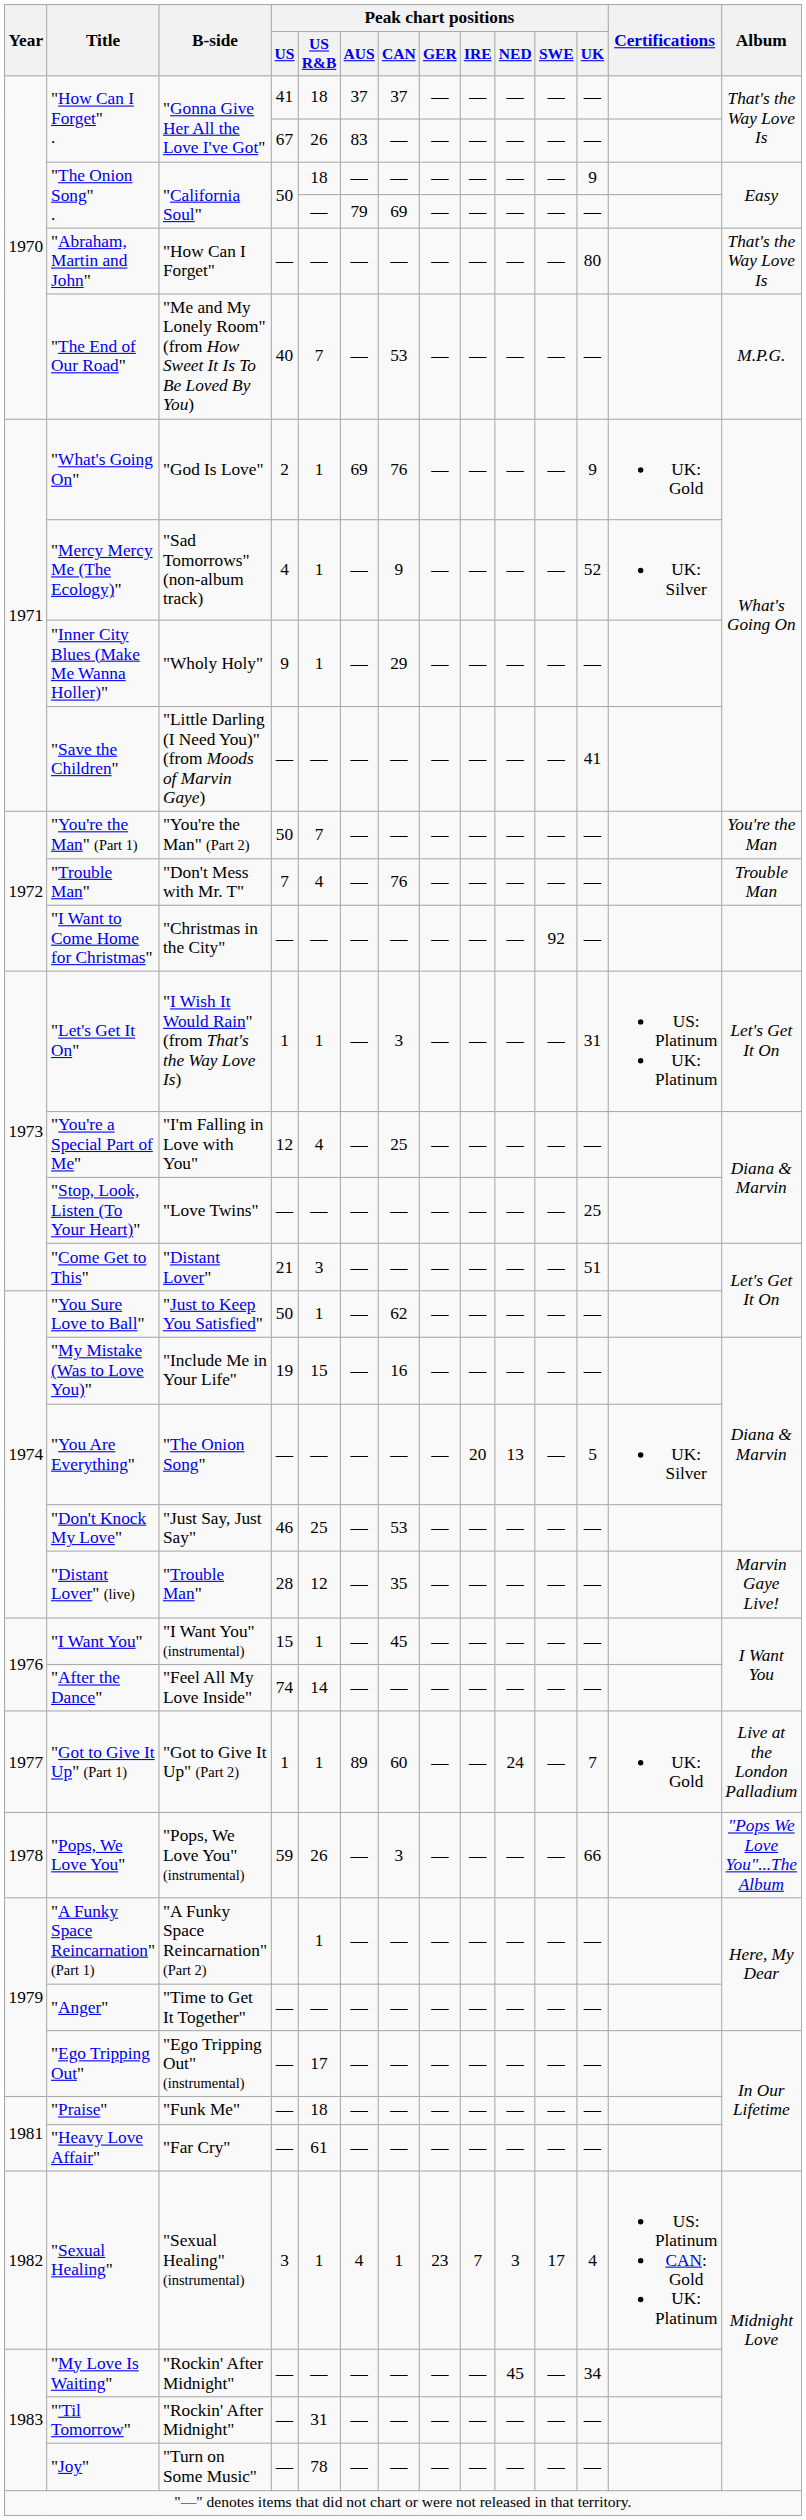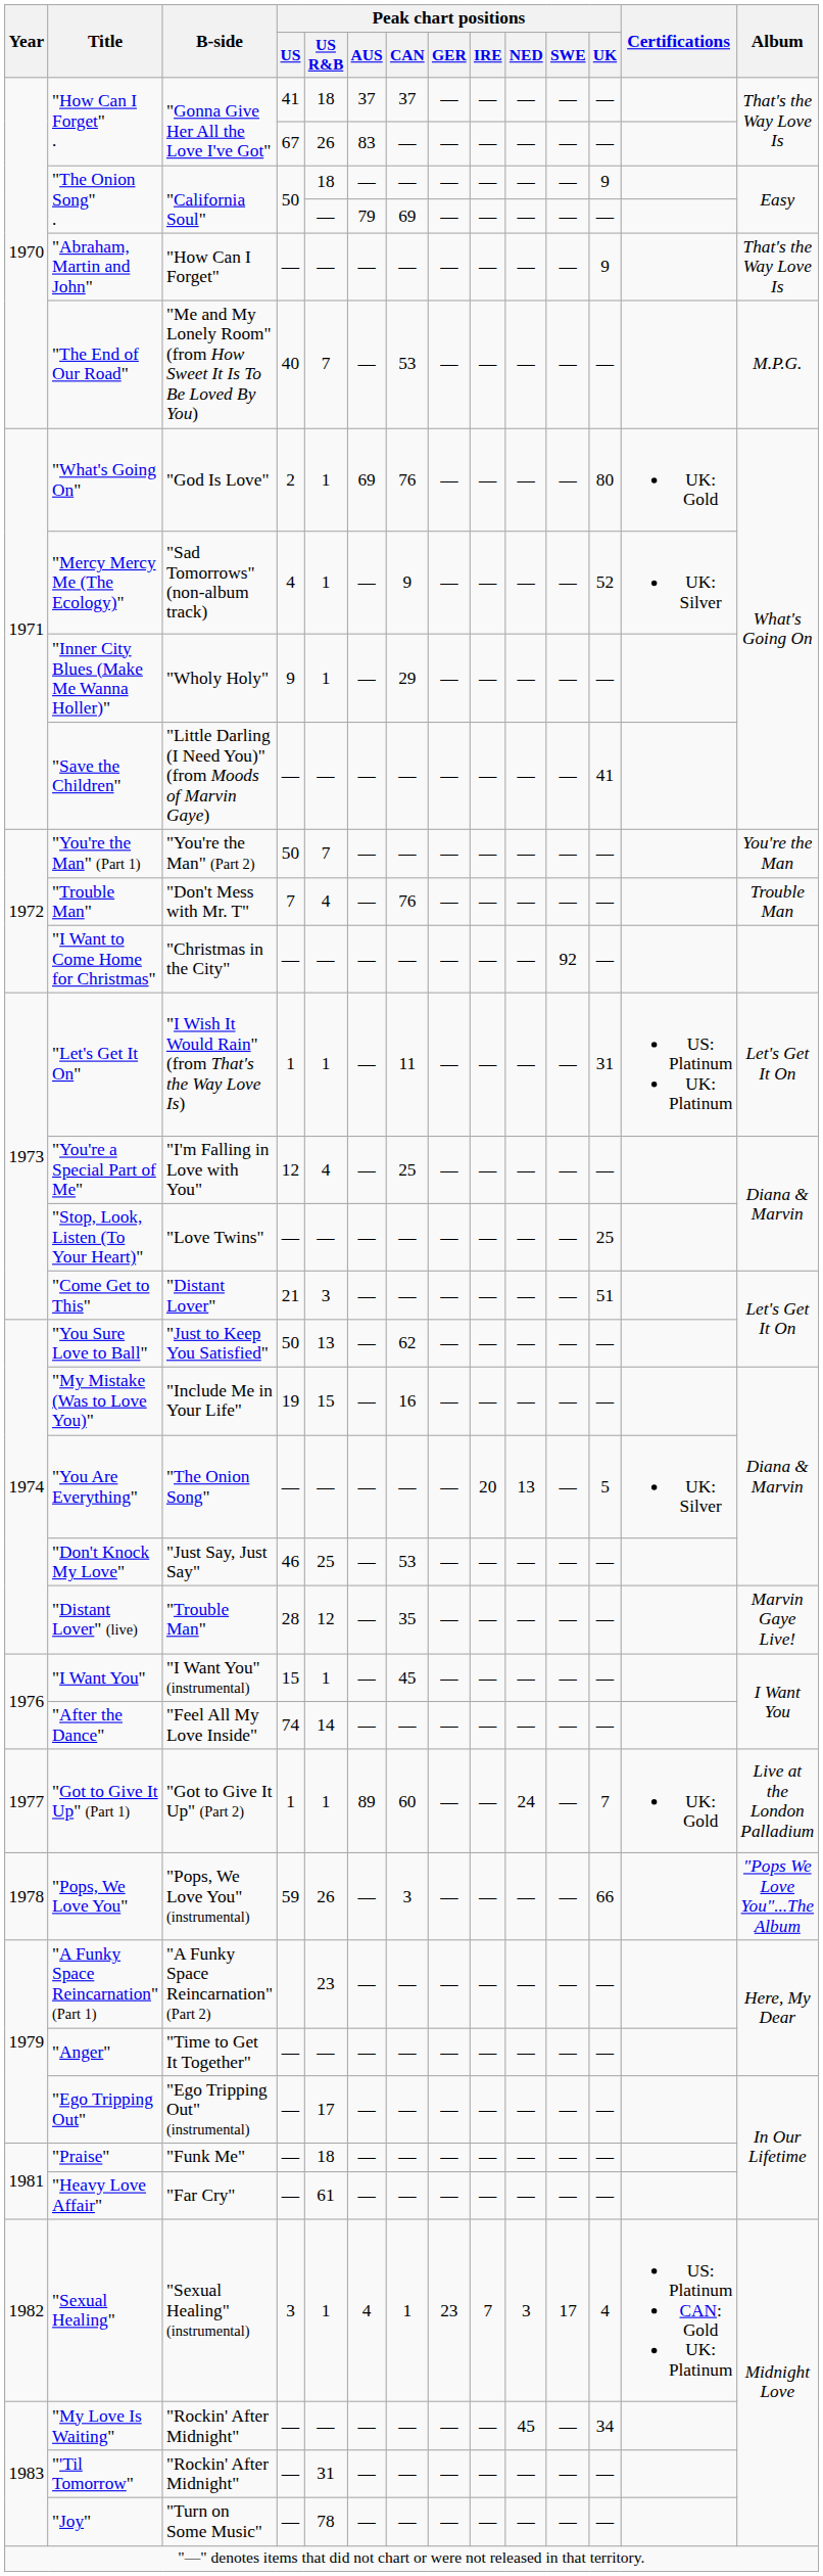 <table class="wikitable" style="text-align:center;">
 <tr>
 <th rowspan="2" style="width:2em;">Year</th>
 <th rowspan="2" style="width:20em;">Title</th>
 <th rowspan="2" style="width:20em;">B-side</th>
 <th colspan="9">Peak chart positions</th>
 <th rowspan="2" style="width:9em;"><a href='#'>Certifications</a></th>
 <th rowspan="2" style="width:12em;">Album</th>
 </tr>
 <tr>
 <th style="width:2em;font-size:90%;"><a href='#'>US</a><br></th>
 <th style="width:2em;font-size:90%;"><a href='#'>US<br>R&B</a><br></th>
 <th style="width:2em;font-size:90%;"><a href='#'>AUS</a><br></th>
 <th style="width:2em;font-size:90%;"><a href='#'>CAN</a><br></th>
 <th style="width:2em;font-size:90%;"><a href='#'>GER</a><br></th>
 <th style="width:2em;font-size:90%;"><a href='#'>IRE</a><br></th>
 <th style="width:2em;font-size:90%;"><a href='#'>NED</a><br></th>
 <th style="width:2em;font-size:90%;"><a href='#'>SWE</a><br></th>
 <th style="width:2em;font-size:90%;"><a href='#'>UK</a><br></th>
 </tr>
 <tr>
 <td rowspan="6">1970</td>
 <td style="text-align:left;" rowspan="2">"<a href='#'>How Can I Forget</a>"<br>.</td>
 <td style="text-align:left;" rowspan="2"><br>"<a href='#'>Gonna Give Her All the Love I've Got</a>"</td>
 <td>41</td>
 <td>18</td>
 <td>37</td>
 <td>37</td>
 <td>—</td>
 <td>—</td>
 <td>—</td>
 <td>—</td>
 <td>—</td>
 <td></td>
 <td rowspan="2"><em>That's the Way Love Is</em></td>
 </tr>
 <tr>
 <td>67</td>
 <td>26</td>
 <td>83</td>
 <td>—</td>
 <td>—</td>
 <td>—</td>
 <td>—</td>
 <td>—</td>
 <td>—</td>
 <td></td>
 </tr>
 <tr>
 <td style="text-align:left;" rowspan="2">"<a href='#'>The Onion Song</a>"<br>.</td>
 <td style="text-align:left;" rowspan="2"><br>"<a href='#'>California Soul</a>"</td>
 <td rowspan="2">50</td>
 <td>18</td>
 <td>—</td>
 <td>—</td>
 <td>—</td>
 <td>—</td>
 <td>—</td>
 <td>—</td>
 <td>9</td>
 <td></td>
 <td rowspan="2"><em>Easy</em></td>
 </tr>
 <tr>
 <td>—</td>
 <td>79</td>
 <td>69</td>
 <td>—</td>
 <td>—</td>
 <td>—</td>
 <td>—</td>
 <td>—</td>
 </tr>
 <tr>
 <td style="text-align:left;">"<a href='#'>Abraham, Martin and John</a>"</td>
 <td style="text-align:left;">"How Can I Forget"</td>
 <td>—</td>
 <td>—</td>
 <td>—</td>
 <td>—</td>
 <td>—</td>
 <td>—</td>
 <td>—</td>
 <td>—</td>
-<td>80</td>
+<td>9</td>
 <td></td>
 <td><em>That's the Way Love Is</em></td>
 </tr>
 <tr>
 <td style="text-align:left;">"<a href='#'>The End of Our Road</a>"</td>
 <td style="text-align:left;">"Me and My Lonely Room" (from <em>How Sweet It Is To Be Loved By You</em>)</td>
 <td>40</td>
 <td>7</td>
 <td>—</td>
 <td>53</td>
 <td>—</td>
 <td>—</td>
 <td>—</td>
 <td>—</td>
 <td>—</td>
 <td></td>
 <td><em>M.P.G.</em></td>
 </tr>
 <tr>
 <td rowspan="4">1971</td>
 <td style="text-align:left;">"<a href='#'>What's Going On</a>"</td>
 <td style="text-align:left;">"God Is Love"</td>
 <td>2</td>
 <td>1</td>
 <td>69</td>
 <td>76</td>
 <td>—</td>
 <td>—</td>
 <td>—</td>
 <td>—</td>
-<td>9</td>
+<td>80</td>
 <td><br><ul><li>UK: Gold</li></ul></td>
 <td rowspan="4"><em>What's Going On</em></td>
 </tr>
 <tr>
 <td style="text-align:left;">"<a href='#'>Mercy Mercy Me (The Ecology)</a>"</td>
 <td style="text-align:left;">"Sad Tomorrows" (non-album track)</td>
 <td>4</td>
 <td>1</td>
 <td>—</td>
 <td>9</td>
 <td>—</td>
 <td>—</td>
 <td>—</td>
 <td>—</td>
 <td>52</td>
 <td><br><ul><li>UK: Silver</li></ul></td>
 </tr>
 <tr>
 <td style="text-align:left;">"<a href='#'>Inner City Blues (Make Me Wanna Holler)</a>"</td>
 <td style="text-align:left;">"Wholy Holy"</td>
 <td>9</td>
 <td>1</td>
 <td>—</td>
 <td>29</td>
 <td>—</td>
 <td>—</td>
 <td>—</td>
 <td>—</td>
 <td>—</td>
 <td></td>
 </tr>
 <tr>
 <td style="text-align:left;">"<a href='#'>Save the Children</a>"</td>
 <td style="text-align:left;">"Little Darling (I Need You)" (from <em>Moods of Marvin Gaye</em>)</td>
 <td>—</td>
 <td>—</td>
 <td>—</td>
 <td>—</td>
 <td>—</td>
 <td>—</td>
 <td>—</td>
 <td>—</td>
 <td>41</td>
 <td></td>
 </tr>
 <tr>
 <td rowspan="3">1972</td>
 <td style="text-align:left;">"<a href='#'>You're the Man</a>" <small>(Part 1)</small></td>
 <td style="text-align:left;">"You're the Man" <small>(Part 2)</small></td>
 <td>50</td>
 <td>7</td>
 <td>—</td>
 <td>—</td>
 <td>—</td>
 <td>—</td>
 <td>—</td>
 <td>—</td>
 <td>—</td>
 <td></td>
 <td><em>You're the Man</em></td>
 </tr>
 <tr>
 <td style="text-align:left;">"<a href='#'>Trouble Man</a>"</td>
 <td style="text-align:left;">"Don't Mess with Mr. T"</td>
 <td>7</td>
 <td>4</td>
 <td>—</td>
 <td>76</td>
 <td>—</td>
 <td>—</td>
 <td>—</td>
 <td>—</td>
 <td>—</td>
 <td></td>
 <td><em>Trouble Man</em></td>
 </tr>
 <tr>
 <td style="text-align:left;">"<a href='#'>I Want to Come Home for Christmas</a>"</td>
 <td style="text-align:left;">"Christmas in the City"</td>
 <td>—</td>
 <td>—</td>
 <td>—</td>
 <td>—</td>
 <td>—</td>
 <td>—</td>
 <td>—</td>
 <td>92</td>
 <td>—</td>
 <td></td>
 <td></td>
 </tr>
 <tr>
 <td rowspan="4">1973</td>
 <td style="text-align:left;">"<a href='#'>Let's Get It On</a>"</td>
 <td style="text-align:left;">"<a href='#'>I Wish It Would Rain</a>" (from <em>That's the Way Love Is</em>)</td>
 <td>1</td>
 <td>1</td>
 <td>—</td>
-<td>3</td>
+<td>11</td>
 <td>—</td>
 <td>—</td>
 <td>—</td>
 <td>—</td>
 <td>31</td>
 <td><br><ul><li>US: Platinum</li><li>UK: Platinum</li></ul></td>
 <td><em>Let's Get It On</em></td>
 </tr>
 <tr>
 <td style="text-align:left;">"<a href='#'>You're a Special Part of Me</a>"</td>
 <td style="text-align:left;">"I'm Falling in Love with You"</td>
 <td>12</td>
 <td>4</td>
 <td>—</td>
 <td>25</td>
 <td>—</td>
 <td>—</td>
 <td>—</td>
 <td>—</td>
 <td>—</td>
 <td></td>
 <td rowspan="2"><em>Diana & Marvin</em></td>
 </tr>
 <tr>
 <td style="text-align:left;">"<a href='#'>Stop, Look, Listen (To Your Heart)</a>"</td>
 <td style="text-align:left;">"Love Twins"</td>
 <td>—</td>
 <td>—</td>
 <td>—</td>
 <td>—</td>
 <td>—</td>
 <td>—</td>
 <td>—</td>
 <td>—</td>
 <td>25</td>
 <td></td>
 </tr>
 <tr>
 <td style="text-align:left;">"<a href='#'>Come Get to This</a>"</td>
 <td style="text-align:left;">"<a href='#'>Distant Lover</a>"</td>
 <td>21</td>
 <td>3</td>
 <td>—</td>
 <td>—</td>
 <td>—</td>
 <td>—</td>
 <td>—</td>
 <td>—</td>
 <td>51</td>
 <td></td>
 <td rowspan="2"><em>Let's Get It On</em></td>
 </tr>
 <tr>
 <td rowspan="5">1974</td>
 <td style="text-align:left;">"<a href='#'>You Sure Love to Ball</a>"</td>
 <td style="text-align:left;">"<a href='#'>Just to Keep You Satisfied</a>"</td>
 <td>50</td>
-<td>1</td>
+<td>13</td>
 <td>—</td>
 <td>62</td>
 <td>—</td>
 <td>—</td>
 <td>—</td>
 <td>—</td>
 <td>—</td>
 <td></td>
 </tr>
 <tr>
 <td style="text-align:left;">"<a href='#'>My Mistake (Was to Love You)</a>"</td>
 <td style="text-align:left;">"Include Me in Your Life"</td>
 <td>19</td>
 <td>15</td>
 <td>—</td>
 <td>16</td>
 <td>—</td>
 <td>—</td>
 <td>—</td>
 <td>—</td>
 <td>—</td>
 <td></td>
 <td rowspan="3"><em>Diana & Marvin</em></td>
 </tr>
 <tr>
 <td style="text-align:left;">"<a href='#'>You Are Everything</a>"</td>
 <td style="text-align:left;">"<a href='#'>The Onion Song</a>"</td>
 <td>—</td>
 <td>—</td>
 <td>—</td>
 <td>—</td>
 <td>—</td>
 <td>20</td>
 <td>13</td>
 <td>—</td>
 <td>5</td>
 <td><br><ul><li>UK: Silver</li></ul></td>
 </tr>
 <tr>
 <td style="text-align:left;">"<a href='#'>Don't Knock My Love</a>"</td>
 <td style="text-align:left;">"Just Say, Just Say"</td>
 <td>46</td>
 <td>25</td>
 <td>—</td>
 <td>53</td>
 <td>—</td>
 <td>—</td>
 <td>—</td>
 <td>—</td>
 <td>—</td>
 <td></td>
 </tr>
 <tr>
 <td style="text-align:left;">"<a href='#'>Distant Lover</a>" <small>(live)</small></td>
 <td style="text-align:left;">"<a href='#'>Trouble Man</a>"</td>
 <td>28</td>
 <td>12</td>
 <td>—</td>
 <td>35</td>
 <td>—</td>
 <td>—</td>
 <td>—</td>
 <td>—</td>
 <td>—</td>
 <td></td>
 <td><em>Marvin Gaye Live!</em></td>
 </tr>
 <tr>
 <td rowspan="2">1976</td>
 <td style="text-align:left;">"<a href='#'>I Want You</a>"</td>
 <td style="text-align:left;">"I Want You" <small>(instrumental)</small></td>
 <td>15</td>
 <td>1</td>
 <td>—</td>
 <td>45</td>
 <td>—</td>
 <td>—</td>
 <td>—</td>
 <td>—</td>
 <td>—</td>
 <td></td>
 <td rowspan="2"><em>I Want You</em></td>
 </tr>
 <tr>
 <td style="text-align:left;">"<a href='#'>After the Dance</a>"</td>
 <td style="text-align:left;">"Feel All My Love Inside"</td>
 <td>74</td>
 <td>14</td>
 <td>—</td>
 <td>—</td>
 <td>—</td>
 <td>—</td>
 <td>—</td>
 <td>—</td>
 <td>—</td>
 <td></td>
 </tr>
 <tr>
 <td>1977</td>
 <td style="text-align:left;">"<a href='#'>Got to Give It Up</a>" <small>(Part 1)</small></td>
 <td style="text-align:left;">"Got to Give It Up" <small>(Part 2)</small></td>
 <td>1</td>
 <td>1</td>
 <td>89</td>
 <td>60</td>
 <td>—</td>
 <td>—</td>
 <td>24</td>
 <td>—</td>
 <td>7</td>
 <td><br><ul><li>UK: Gold</li></ul></td>
 <td><em>Live at the<br>London Palladium</em></td>
 </tr>
 <tr>
 <td>1978</td>
 <td style="text-align:left;">"<a href='#'>Pops, We Love You</a>"</td>
 <td style="text-align:left;">"Pops, We Love You" <small>(instrumental)</small></td>
 <td>59</td>
 <td>26</td>
 <td>—</td>
 <td>3</td>
 <td>—</td>
 <td>—</td>
 <td>—</td>
 <td>—</td>
 <td>66</td>
 <td></td>
 <td><em><a href='#'>"Pops We Love You"...The Album</a></em></td>
 </tr>
 <tr>
 <td rowspan="3">1979</td>
 <td style="text-align:left;">"<a href='#'>A Funky Space Reincarnation</a>" <small>(Part 1)</small></td>
 <td style="text-align:left;">"A Funky Space Reincarnation" <small>(Part 2)</small></td>
 <td></td>
-<td>1</td>
+<td>23</td>
 <td>—</td>
 <td>—</td>
 <td>—</td>
 <td>—</td>
 <td>—</td>
 <td>—</td>
 <td>—</td>
 <td></td>
 <td rowspan="2"><em>Here, My Dear</em></td>
 </tr>
 <tr>
 <td style="text-align:left;">"<a href='#'>Anger</a>"</td>
 <td style="text-align:left;">"Time to Get It Together"</td>
 <td>—</td>
 <td>—</td>
 <td>—</td>
 <td>—</td>
 <td>—</td>
 <td>—</td>
 <td>—</td>
 <td>—</td>
 <td>—</td>
 <td></td>
 </tr>
 <tr>
 <td style="text-align:left;">"<a href='#'>Ego Tripping Out</a>"</td>
 <td style="text-align:left;">"Ego Tripping Out" <small>(instrumental)</small></td>
 <td>—</td>
 <td>17</td>
 <td>—</td>
 <td>—</td>
 <td>—</td>
 <td>—</td>
 <td>—</td>
 <td>—</td>
 <td>—</td>
 <td></td>
 <td rowspan="3"><em>In Our Lifetime</em></td>
 </tr>
 <tr>
 <td rowspan="2">1981</td>
 <td style="text-align:left;">"<a href='#'>Praise</a>"</td>
 <td style="text-align:left;">"Funk Me"</td>
 <td>—</td>
 <td>18</td>
 <td>—</td>
 <td>—</td>
 <td>—</td>
 <td>—</td>
 <td>—</td>
 <td>—</td>
 <td>—</td>
 <td></td>
 </tr>
 <tr>
 <td style="text-align:left;">"<a href='#'>Heavy Love Affair</a>"</td>
 <td style="text-align:left;">"Far Cry"</td>
 <td>—</td>
 <td>61</td>
 <td>—</td>
 <td>—</td>
 <td>—</td>
 <td>—</td>
 <td>—</td>
 <td>—</td>
 <td>—</td>
 <td></td>
 </tr>
 <tr>
 <td>1982</td>
 <td style="text-align:left;">"<a href='#'>Sexual Healing</a>"</td>
 <td style="text-align:left;">"Sexual Healing" <small>(instrumental)</small></td>
 <td>3</td>
 <td>1</td>
 <td>4</td>
 <td>1</td>
 <td>23</td>
 <td>7</td>
 <td>3</td>
 <td>17</td>
 <td>4</td>
 <td><br><ul><li>US: Platinum</li><li><a href='#'>CAN</a>: Gold</li><li>UK: Platinum</li></ul></td>
 <td rowspan="4"><em>Midnight Love</em></td>
 </tr>
 <tr>
 <td rowspan="3">1983</td>
 <td style="text-align:left;">"<a href='#'>My Love Is Waiting</a>"</td>
 <td style="text-align:left;">"Rockin' After Midnight"</td>
 <td>—</td>
 <td>—</td>
 <td>—</td>
 <td>—</td>
 <td>—</td>
 <td>—</td>
 <td>45</td>
 <td>—</td>
 <td>34</td>
 <td></td>
 </tr>
 <tr>
 <td style="text-align:left;">"<a href='#'>'Til Tomorrow</a>"</td>
 <td style="text-align:left;">"Rockin' After Midnight"</td>
 <td>—</td>
 <td>31</td>
 <td>—</td>
 <td>—</td>
 <td>—</td>
 <td>—</td>
 <td>—</td>
 <td>—</td>
 <td>—</td>
 <td></td>
 </tr>
 <tr>
 <td style="text-align:left;">"<a href='#'>Joy</a>"</td>
 <td style="text-align:left;">"Turn on Some Music"</td>
 <td>—</td>
 <td>78</td>
 <td>—</td>
 <td>—</td>
 <td>—</td>
 <td>—</td>
 <td>—</td>
 <td>—</td>
 <td>—</td>
 <td></td>
 </tr>
 <tr>
 <td colspan="15" style="font-size:90%">"—" denotes items that did not chart or were not released in that territory.</td>
 </tr>
 </table>
